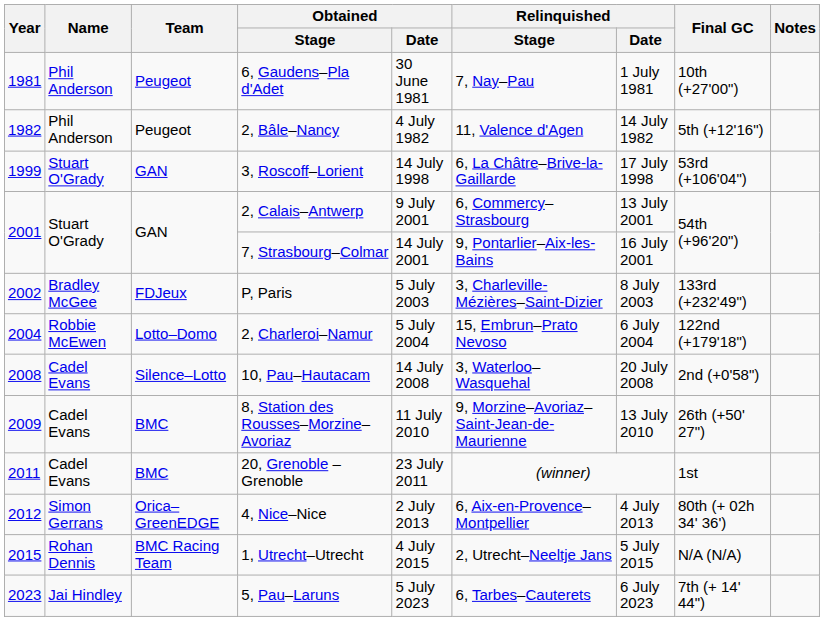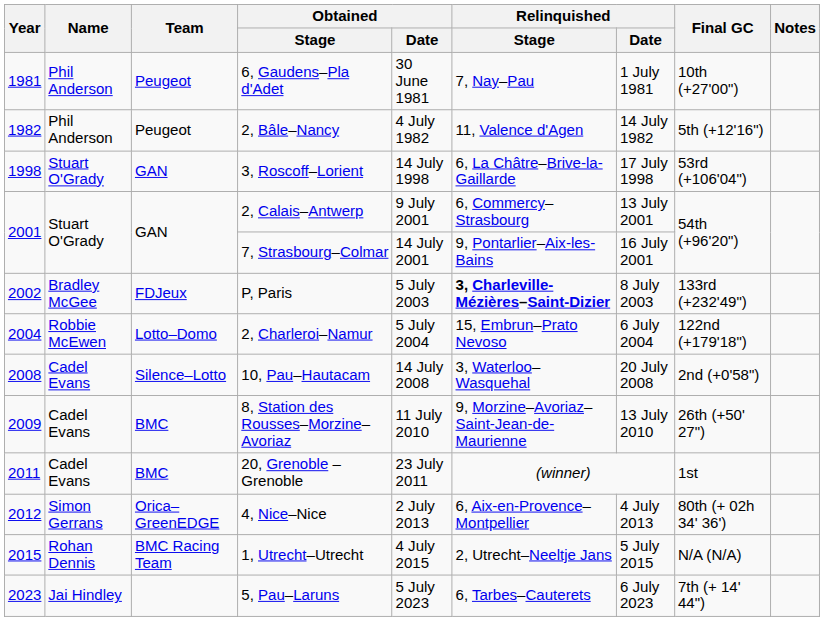 <table class="wikitable">
 <tr>
 <th rowspan=2>Year</th>
 <th rowspan=2>Name</th>
 <th rowspan=2>Team</th>
 <th colspan=2>Obtained</th>
 <th colspan=2>Relinquished</th>
 <th rowspan=2>Final GC</th>
 <th rowspan=2>Notes</th>
 </tr>
 <tr>
 <th>Stage</th>
 <th>Date</th>
 <th>Stage</th>
 <th>Date</th>
 </tr>
 <tr>
 <td><a href='#'>1981</a></td>
 <td><a href='#'>Phil Anderson</a></td>
 <td><a href='#'>Peugeot</a></td>
 <td>6, <a href='#'>Gaudens</a>–<a href='#'>Pla d'Adet</a></td>
 <td>30 June 1981</td>
 <td>7, <a href='#'>Nay</a>–<a href='#'>Pau</a></td>
 <td>1 July 1981</td>
 <td>10th (+27'00")</td>
 <td></td>
 </tr>
 <tr>
 <td><a href='#'>1982</a></td>
 <td>Phil Anderson</td>
 <td>Peugeot</td>
 <td>2, <a href='#'>Bâle</a>–<a href='#'>Nancy</a></td>
 <td>4 July 1982</td>
 <td>11, <a href='#'>Valence d'Agen</a></td>
 <td>14 July 1982</td>
 <td>5th (+12'16")</td>
 <td></td>
 </tr>
 <tr>
-<td><a href='#'>1999</a></td>
+<td><a href='#'>1998</a></td>
 <td><a href='#'>Stuart O'Grady</a></td>
 <td><a href='#'>GAN</a></td>
 <td>3, <a href='#'>Roscoff</a>–<a href='#'>Lorient</a></td>
 <td>14 July 1998</td>
 <td>6, <a href='#'>La Châtre</a>–<a href='#'>Brive-la-Gaillarde</a></td>
 <td>17 July 1998</td>
 <td>53rd (+106'04")</td>
 <td></td>
 </tr>
 <tr>
 <td rowspan=2><a href='#'>2001</a></td>
 <td rowspan=2>Stuart O'Grady</td>
 <td rowspan=2>GAN</td>
 <td>2, <a href='#'>Calais</a>–<a href='#'>Antwerp</a></td>
 <td>9 July 2001</td>
 <td>6, <a href='#'>Commercy</a>–<a href='#'>Strasbourg</a></td>
 <td>13 July 2001</td>
 <td rowspan=2>54th (+96'20")</td>
 <td rowspan=2></td>
 </tr>
 <tr>
 <td>7, <a href='#'>Strasbourg</a>–<a href='#'>Colmar</a></td>
 <td>14 July 2001</td>
 <td>9, <a href='#'>Pontarlier</a>–<a href='#'>Aix-les-Bains</a></td>
 <td>16 July 2001</td>
 </tr>
 <tr>
 <td><a href='#'>2002</a></td>
 <td><a href='#'>Bradley McGee</a></td>
 <td><a href='#'>FDJeux</a></td>
 <td>P, Paris</td>
 <td>5 July 2003</td>
-<td>3, <a href='#'>Charleville-Mézières</a>–<a href='#'>Saint-Dizier</a></td>
+<td><strong>3, <a href='#'>Charleville-Mézières</a>–<a href='#'>Saint-Dizier</a></strong></td>
 <td>8 July 2003</td>
 <td>133rd (+232'49")</td>
 <td></td>
 </tr>
 <tr>
 <td><a href='#'>2004</a></td>
 <td><a href='#'>Robbie McEwen</a></td>
 <td><a href='#'>Lotto–Domo</a></td>
 <td>2, <a href='#'>Charleroi</a>–<a href='#'>Namur</a></td>
 <td>5 July 2004</td>
 <td>15, <a href='#'>Embrun</a>–<a href='#'>Prato Nevoso</a></td>
 <td>6 July 2004</td>
 <td>122nd (+179'18")</td>
 <td></td>
 </tr>
 <tr>
 <td><a href='#'>2008</a></td>
 <td><a href='#'>Cadel Evans</a></td>
 <td><a href='#'>Silence–Lotto</a></td>
 <td>10, <a href='#'>Pau</a>–<a href='#'>Hautacam</a></td>
 <td>14 July 2008</td>
 <td>3, <a href='#'>Waterloo</a>–<a href='#'>Wasquehal</a></td>
 <td>20 July 2008</td>
 <td>2nd (+0'58")</td>
 <td></td>
 </tr>
 <tr>
 <td><a href='#'>2009</a></td>
 <td>Cadel Evans</td>
 <td><a href='#'>BMC</a></td>
 <td>8, <a href='#'>Station des Rousses</a>–<a href='#'>Morzine</a>–<a href='#'>Avoriaz</a></td>
 <td>11 July 2010</td>
 <td>9, <a href='#'>Morzine</a>–<a href='#'>Avoriaz</a>–<a href='#'>Saint-Jean-de-Maurienne</a></td>
 <td>13 July 2010</td>
 <td>26th (+50' 27")</td>
 <td></td>
 </tr>
 <tr>
 <td><a href='#'>2011</a></td>
 <td>Cadel Evans</td>
 <td><a href='#'>BMC</a></td>
 <td>20, <a href='#'>Grenoble</a> – Grenoble</td>
 <td>23 July 2011</td>
 <td colspan=2 style="text-align:center;"><em>(winner)</em></td>
 <td>1st</td>
 <td></td>
 </tr>
 <tr>
 <td><a href='#'>2012</a></td>
 <td><a href='#'>Simon Gerrans</a></td>
 <td><a href='#'>Orica–GreenEDGE</a></td>
 <td>4, <a href='#'>Nice</a>–Nice</td>
 <td>2 July 2013</td>
 <td>6, <a href='#'>Aix-en-Provence</a>–<a href='#'>Montpellier</a></td>
 <td>4 July 2013</td>
 <td>80th (+ 02h 34' 36')</td>
 <td></td>
 </tr>
 <tr>
 <td><a href='#'>2015</a></td>
 <td><a href='#'>Rohan Dennis</a></td>
 <td><a href='#'>BMC Racing Team</a></td>
 <td>1, <a href='#'>Utrecht</a>–Utrecht</td>
 <td>4 July 2015</td>
 <td>2, Utrecht–<a href='#'>Neeltje Jans</a></td>
 <td>5 July 2015</td>
 <td>N/A (N/A)</td>
 <td></td>
 </tr>
 <tr>
 <td><a href='#'>2023</a></td>
 <td><a href='#'>Jai Hindley</a></td>
 <td></td>
 <td>5, <a href='#'>Pau</a>–<a href='#'>Laruns</a></td>
 <td>5 July 2023</td>
 <td>6, <a href='#'>Tarbes</a>–<a href='#'>Cauterets</a></td>
 <td>6 July 2023</td>
 <td>7th (+ 14' 44")</td>
 <td></td>
 </tr>
 </table>
